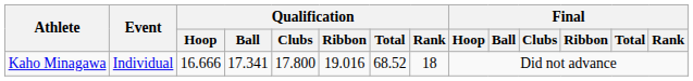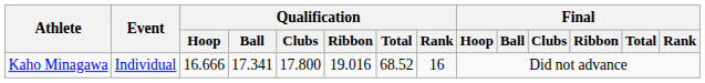 <table class=wikitable style="font-size:90%">
 <tr>
 <th rowspan=2>Athlete</th>
 <th rowspan=2>Event</th>
 <th colspan=6>Qualification</th>
 <th colspan=6>Final</th>
 </tr>
 <tr style="font-size:95%">
 <th>Hoop</th>
 <th>Ball</th>
 <th>Clubs</th>
 <th>Ribbon</th>
 <th>Total</th>
 <th>Rank</th>
 <th>Hoop</th>
 <th>Ball</th>
 <th>Clubs</th>
 <th>Ribbon</th>
 <th>Total</th>
 <th>Rank</th>
 </tr>
 <tr align=center>
 <td align=left><a href='#'>Kaho Minagawa</a></td>
 <td align=left><a href='#'>Individual</a></td>
 <td>16.666</td>
 <td>17.341</td>
 <td>17.800</td>
 <td>19.016</td>
 <td>68.52</td>
-<td>18</td>
+<td>16</td>
 <td colspan=6>Did not advance</td>
 </tr>
 </table>
